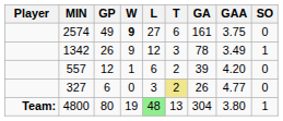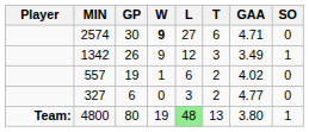 <table class="wikitable sortable" width="60%">
 <tr>
 <th bgcolor="#DDDDFF" width="10%">Player</th>
 <th width="3%" bgcolor="#DDDDFF" title="Minutes played">MIN</th>
 <th width="3%" bgcolor="#DDDDFF" title="Games played in">GP</th>
 <th width="3%" bgcolor="#DDDDFF" title="Games played in">W</th>
 <th width="3%" bgcolor="#DDDDFF"title="Games played in">L</th>
 <th width="3%" bgcolor="#DDDDFF" title="Ties">T</th>
-<th width="3%" bgcolor="#DDDDFF" title="Goals against">GA</th>
 <th width="3%" bgcolor="#DDDDFF" title="Goals against average">GAA</th>
 <th width="3%" bgcolor="#DDDDFF"title="Shut-outs">SO</th>
 </tr>
 <tr align="center">
 <td align="right"></td>
 <td>2574</td>
-<td>49</td>
+<td>30</td>
 <td><strong>9</strong></td>
 <td>27</td>
 <td>6</td>
-<td>161</td>
-<td>3.75</td>
+<td>4.71</td>
 <td>0</td>
 </tr>
 <tr align="center">
 <td align="right"></td>
 <td>1342</td>
 <td>26</td>
 <td>9</td>
 <td>12</td>
 <td>3</td>
-<td>78</td>
 <td>3.49</td>
 <td>1</td>
 </tr>
 <tr align="center">
 <td align="right"></td>
 <td>557</td>
-<td>12</td>
+<td>19</td>
 <td>1</td>
 <td>6</td>
 <td>2</td>
-<td>39</td>
-<td>4.20</td>
+<td>4.02</td>
 <td>0</td>
 </tr>
 <tr align="center">
 <td align="right"></td>
 <td>327</td>
 <td>6</td>
 <td>0</td>
 <td>3</td>
-<td style="background: khaki;">2</td>
-<td>26</td>
+<td>2</td>
 <td>4.77</td>
 <td>0</td>
 </tr>
 <tr align="center">
 <td align="right"><strong>Team:</strong></td>
 <td>4800</td>
 <td>80</td>
 <td>19</td>
 <td style="background: lightgreen;">48</td>
 <td>13</td>
-<td>304</td>
 <td>3.80</td>
 <td>1</td>
 </tr>
 </table>
